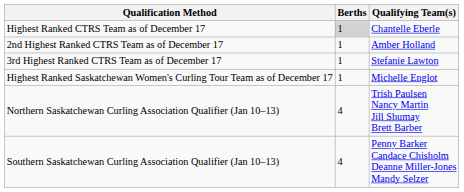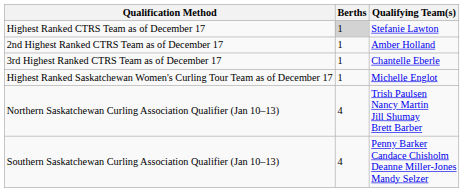 <table class="wikitable" border="1">
 <tr>
 <th>Qualification Method</th>
 <th>Berths</th>
 <th>Qualifying Team(s)</th>
 </tr>
 <tr>
 <td>Highest Ranked CTRS Team as of December 17</td>
 <td style="background: lightgrey;">1</td>
-<td><a href='#'>Chantelle Eberle</a></td>
+<td><a href='#'>Stefanie Lawton</a></td>
 </tr>
 <tr>
 <td>2nd Highest Ranked CTRS Team as of December 17</td>
 <td>1</td>
 <td><a href='#'>Amber Holland</a></td>
 </tr>
 <tr>
 <td>3rd Highest Ranked CTRS Team as of December 17</td>
 <td>1</td>
-<td><a href='#'>Stefanie Lawton</a></td>
+<td><a href='#'>Chantelle Eberle</a></td>
 </tr>
 <tr>
 <td>Highest Ranked Saskatchewan Women's Curling Tour Team as of December 17</td>
 <td>1</td>
 <td><a href='#'>Michelle Englot</a></td>
 </tr>
 <tr>
 <td>Northern Saskatchewan Curling Association Qualifier (Jan 10–13)</td>
 <td>4</td>
 <td><a href='#'>Trish Paulsen</a><br><a href='#'>Nancy Martin</a><br><a href='#'>Jill Shumay</a><br><a href='#'>Brett Barber</a></td>
 </tr>
 <tr>
 <td>Southern Saskatchewan Curling Association Qualifier (Jan 10–13)</td>
 <td>4</td>
 <td><a href='#'>Penny Barker</a><br><a href='#'>Candace Chisholm</a><br><a href='#'>Deanne Miller-Jones</a><br><a href='#'>Mandy Selzer</a></td>
 </tr>
 </table>
